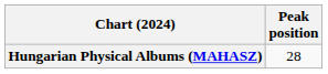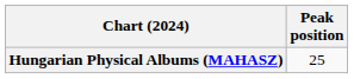 <table class="wikitable sortable plainrowheaders" style="text-align:center;">
 <tr>
 <th scope="col">Chart (2024)</th>
 <th scope="col">Peak<br>position</th>
 </tr>
 <tr>
 <th scope="row">Hungarian Physical Albums (<a href='#'>MAHASZ</a>)</th>
-<td>28</td>
+<td>25</td>
 </tr>
 </table>
